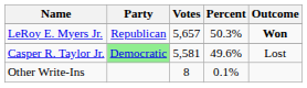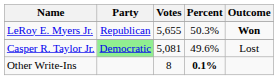 <table class=wikitable style="text-align:center">
 <tr>
 <th>Name</th>
 <th>Party</th>
 <th>Votes</th>
 <th>Percent</th>
 <th>Outcome</th>
 </tr>
 <tr>
 </tr>
 <tr>
 <td align=left><a href='#'>LeRoy E. Myers Jr.</a></td>
 <td><a href='#'>Republican</a></td>
-<td>5,657</td>
+<td>5,655</td>
 <td>50.3%</td>
 <td><strong>Won</strong></td>
 </tr>
 <tr>
 </tr>
 <tr>
 <td align=left><a href='#'>Casper R. Taylor Jr.</a></td>
 <td style="background: lightgreen;"><a href='#'>Democratic</a></td>
-<td>5,581</td>
+<td>5,081</td>
 <td>49.6%</td>
 <td>Lost</td>
 </tr>
 <tr>
 <td align=left>Other Write-Ins</td>
 <td></td>
 <td>8</td>
-<td>0.1%</td>
+<td><strong>0.1%</strong></td>
 <td></td>
 </tr>
 </table>
